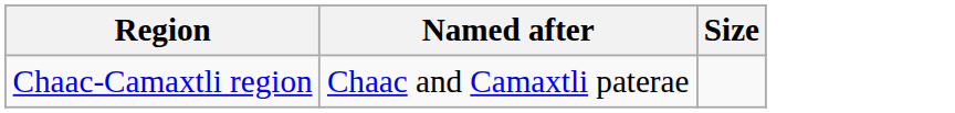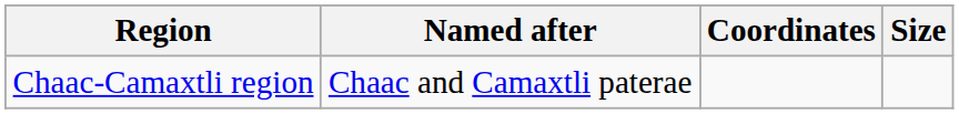 <table class="wikitable">
 <tr>
 <th>Region</th>
 <th>Named after</th>
+<th>Coordinates</th>
 <th>Size</th>
 </tr>
 <tr>
 <td><a href='#'>Chaac-Camaxtli region</a></td>
 <td><a href='#'>Chaac</a> and <a href='#'>Camaxtli</a> paterae</td>
 <td></td>
+<td></td>
 </tr>
 </table>
